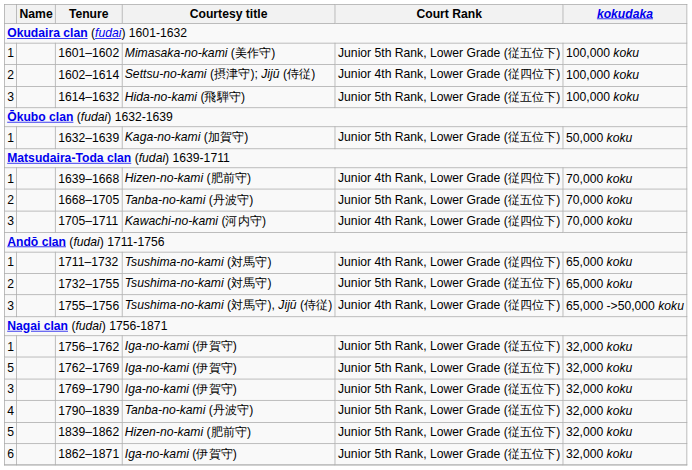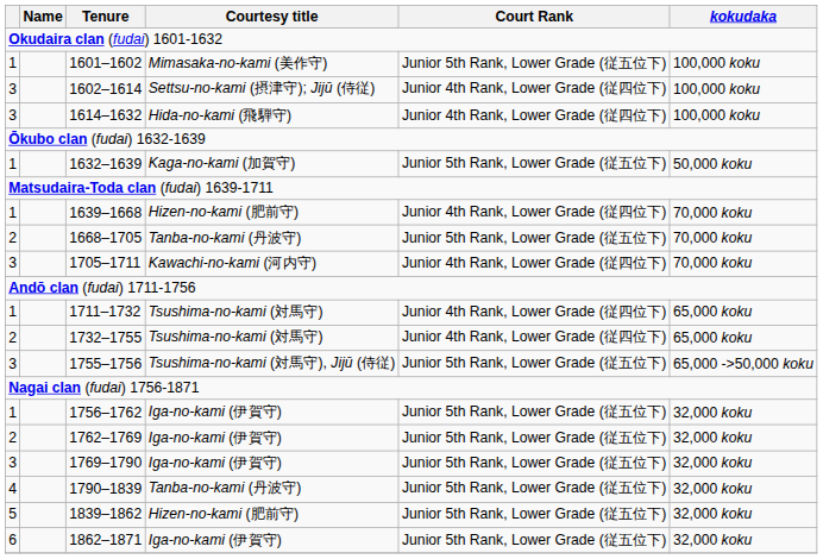 <table class=wikitable>
 <tr>
 <th></th>
 <th>Name</th>
 <th>Tenure</th>
 <th>Courtesy title</th>
 <th>Court Rank</th>
 <th><em><a href='#'>kokudaka</a></em></th>
 </tr>
 <tr>
 <td colspan=7> <strong><a href='#'>Okudaira clan</a></strong> (<em><a href='#'>fudai</a></em>) 1601-1632</td>
 </tr>
 <tr>
 <td>1</td>
 <td></td>
 <td>1601–1602</td>
 <td><em>Mimasaka-no-kami</em> (美作守)</td>
 <td>Junior 5th Rank, Lower Grade (従五位下)</td>
 <td>100,000 <em>koku</em></td>
 </tr>
 <tr>
-<td>2</td>
+<td>3</td>
 <td></td>
 <td>1602–1614</td>
 <td><em>Settsu-no-kami</em> (摂津守); <em>Jijū</em> (侍従)</td>
 <td>Junior 4th Rank, Lower Grade (従四位下)</td>
 <td>100,000 <em>koku</em></td>
 </tr>
 <tr>
 <td>3</td>
 <td></td>
 <td>1614–1632</td>
 <td><em>Hida-no-kami</em> (飛騨守)</td>
-<td>Junior 5th Rank, Lower Grade (従五位下)</td>
+<td>Junior 4th Rank, Lower Grade (従四位下)</td>
 <td>100,000 <em>koku</em></td>
 </tr>
 <tr>
 <td colspan=7> <strong><a href='#'>Ōkubo clan</a></strong> (<em>fudai</em>) 1632-1639</td>
 </tr>
 <tr>
 <td>1</td>
 <td></td>
 <td>1632–1639</td>
 <td><em>Kaga-no-kami</em> (加賀守)</td>
 <td>Junior 5th Rank, Lower Grade (従五位下)</td>
 <td>50,000 <em>koku</em></td>
 </tr>
 <tr>
 <td colspan=7> <strong><a href='#'>Matsudaira-Toda clan</a></strong> (<em>fudai</em>) 1639-1711</td>
 </tr>
 <tr>
 <td>1</td>
 <td></td>
 <td>1639–1668</td>
 <td><em>Hizen-no-kami</em> (肥前守)</td>
 <td>Junior 4th Rank, Lower Grade (従四位下)</td>
 <td>70,000 <em>koku</em></td>
 </tr>
 <tr>
 <td>2</td>
 <td></td>
 <td>1668–1705</td>
 <td><em>Tanba-no-kami</em> (丹波守)</td>
 <td>Junior 5th Rank, Lower Grade (従五位下)</td>
 <td>70,000 <em>koku</em></td>
 </tr>
 <tr>
 <td>3</td>
 <td></td>
 <td>1705–1711</td>
 <td><em>Kawachi-no-kami</em> (河内守)</td>
 <td>Junior 4th Rank, Lower Grade (従四位下)</td>
 <td>70,000 <em>koku</em></td>
 </tr>
 <tr>
 <td colspan=7> <strong><a href='#'>Andō clan</a></strong> (<em>fudai</em>) 1711-1756</td>
 </tr>
 <tr>
 <td>1</td>
 <td></td>
 <td>1711–1732</td>
 <td><em>Tsushima-no-kami</em> (対馬守)</td>
 <td>Junior 4th Rank, Lower Grade (従四位下)</td>
 <td>65,000 <em>koku</em></td>
 </tr>
 <tr>
 <td>2</td>
 <td></td>
 <td>1732–1755</td>
 <td><em>Tsushima-no-kami</em> (対馬守)</td>
-<td>Junior 5th Rank, Lower Grade (従五位下)</td>
+<td>Junior 4th Rank, Lower Grade (従四位下)</td>
 <td>65,000 <em>koku</em></td>
 </tr>
 <tr>
 <td>3</td>
 <td></td>
 <td>1755–1756</td>
 <td><em>Tsushima-no-kami</em> (対馬守), <em>Jijū</em>  (侍従)</td>
-<td>Junior 4th Rank, Lower Grade (従四位下)</td>
+<td>Junior 5th Rank, Lower Grade (従五位下)</td>
 <td>65,000 ->50,000 <em>koku</em></td>
 </tr>
 <tr>
 <td colspan=7> <strong><a href='#'>Nagai clan</a></strong> (<em>fudai</em>) 1756-1871</td>
 </tr>
 <tr>
 <td>1</td>
 <td></td>
 <td>1756–1762</td>
 <td><em>Iga-no-kami</em> (伊賀守)</td>
 <td>Junior 5th Rank, Lower Grade (従五位下)</td>
 <td>32,000 <em>koku</em></td>
 </tr>
 <tr>
-<td>5</td>
+<td>2</td>
 <td></td>
 <td>1762–1769</td>
 <td><em>Iga-no-kami</em> (伊賀守)</td>
 <td>Junior 5th Rank, Lower Grade (従五位下)</td>
 <td>32,000 <em>koku</em></td>
 </tr>
 <tr>
 <td>3</td>
 <td></td>
 <td>1769–1790</td>
 <td><em>Iga-no-kami</em> (伊賀守)</td>
 <td>Junior 5th Rank, Lower Grade (従五位下)</td>
 <td>32,000 <em>koku</em></td>
 </tr>
 <tr>
 <td>4</td>
 <td></td>
 <td>1790–1839</td>
 <td><em>Tanba-no-kami</em> (丹波守)</td>
 <td>Junior 5th Rank, Lower Grade (従五位下)</td>
 <td>32,000 <em>koku</em></td>
 </tr>
 <tr>
 <td>5</td>
 <td></td>
 <td>1839–1862</td>
 <td><em>Hizen-no-kami</em> (肥前守)</td>
 <td>Junior 5th Rank, Lower Grade (従五位下)</td>
 <td>32,000 <em>koku</em></td>
 </tr>
 <tr>
 <td>6</td>
 <td></td>
 <td>1862–1871</td>
 <td><em>Iga-no-kami</em> (伊賀守)</td>
 <td>Junior 5th Rank, Lower Grade (従五位下)</td>
 <td>32,000 <em>koku</em></td>
 </tr>
 <tr>
 </tr>
 </table>
